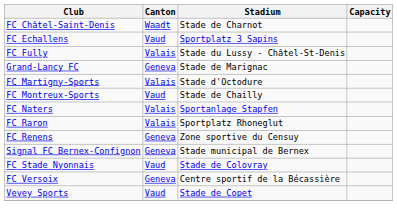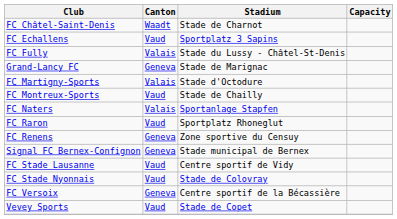 <table class="wikitable">
 <tr>
 <th>Club</th>
 <th>Canton</th>
 <th>Stadium</th>
 <th>Capacity</th>
 </tr>
 <tr>
 <td><a href='#'>FC Châtel-Saint-Denis</a></td>
 <td><a href='#'>Waadt</a></td>
 <td>Stade de Charnot</td>
 <td></td>
 </tr>
 <tr>
 <td><a href='#'>FC Echallens</a></td>
 <td><a href='#'>Vaud</a></td>
 <td><a href='#'>Sportplatz 3 Sapins</a></td>
 <td></td>
 </tr>
 <tr>
 <td><a href='#'>FC Fully</a></td>
 <td><a href='#'>Valais</a></td>
 <td>Stade du Lussy - Châtel-St-Denis</td>
 <td></td>
 </tr>
 <tr>
 <td><a href='#'>Grand-Lancy FC</a></td>
 <td><a href='#'>Geneva</a></td>
 <td>Stade de Marignac</td>
 <td></td>
 </tr>
 <tr>
 <td><a href='#'>FC Martigny-Sports</a></td>
 <td><a href='#'>Valais</a></td>
 <td>Stade d'Octodure</td>
 <td></td>
 </tr>
 <tr>
 <td><a href='#'>FC Montreux-Sports</a></td>
 <td><a href='#'>Vaud</a></td>
 <td>Stade de Chailly</td>
 <td></td>
 </tr>
 <tr>
 <td><a href='#'>FC Naters</a></td>
 <td><a href='#'>Valais</a></td>
 <td><a href='#'>Sportanlage Stapfen</a></td>
 <td></td>
 </tr>
 <tr>
 <td><a href='#'>FC Raron</a></td>
-<td><a href='#'>Valais</a></td>
+<td><a href='#'>Vaud</a></td>
 <td>Sportplatz Rhoneglut</td>
 <td></td>
 </tr>
 <tr>
 <td><a href='#'>FC Renens</a></td>
 <td><a href='#'>Geneva</a></td>
 <td>Zone sportive du Censuy</td>
 <td></td>
 </tr>
 <tr>
 <td><a href='#'>Signal FC Bernex-Confignon</a></td>
 <td><a href='#'>Geneva</a></td>
 <td>Stade municipal de Bernex</td>
+<td></td>
+</tr>
+<tr>
+<td><a href='#'>FC Stade Lausanne</a></td>
+<td><a href='#'>Vaud</a></td>
+<td>Centre sportif de Vidy</td>
 <td></td>
 </tr>
 <tr>
 <td><a href='#'>FC Stade Nyonnais</a></td>
 <td><a href='#'>Vaud</a></td>
 <td><a href='#'>Stade de Colovray</a></td>
 <td></td>
 </tr>
 <tr>
 <td><a href='#'>FC Versoix</a></td>
 <td><a href='#'>Geneva</a></td>
 <td>Centre sportif de la Bécassière</td>
 <td></td>
 </tr>
 <tr>
 <td><a href='#'>Vevey Sports</a></td>
 <td><a href='#'>Vaud</a></td>
 <td><a href='#'>Stade de Copet</a></td>
 <td></td>
 </tr>
 <tr>
 </tr>
 </table>
